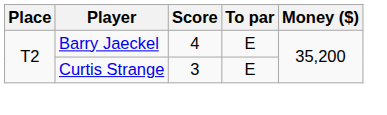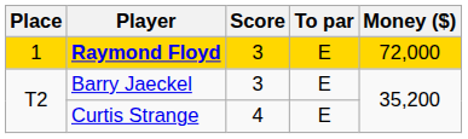 <table class="wikitable">
 <tr>
 <th>Place</th>
 <th>Player</th>
 <th>Score</th>
 <th>To par</th>
 <th>Money ($)</th>
 </tr>
+<tr style="background:gold">
+<td align=center>1</td>
+<td> <strong><a href='#'>Raymond Floyd</a></strong></td>
+<td align=center>3</td>
+<td align=center>E</td>
+<td align=center>72,000</td>
+</tr>
 <tr>
 <td align=center rowspan=2>T2</td>
 <td> <a href='#'>Barry Jaeckel</a></td>
-<td align=center>4</td>
+<td align=center>3</td>
 <td align=center>E</td>
 <td align=center rowspan=2>35,200</td>
 </tr>
 <tr>
 <td> <a href='#'>Curtis Strange</a></td>
-<td align=center>3</td>
+<td align=center>4</td>
 <td align=center>E</td>
 </tr>
 </table>
